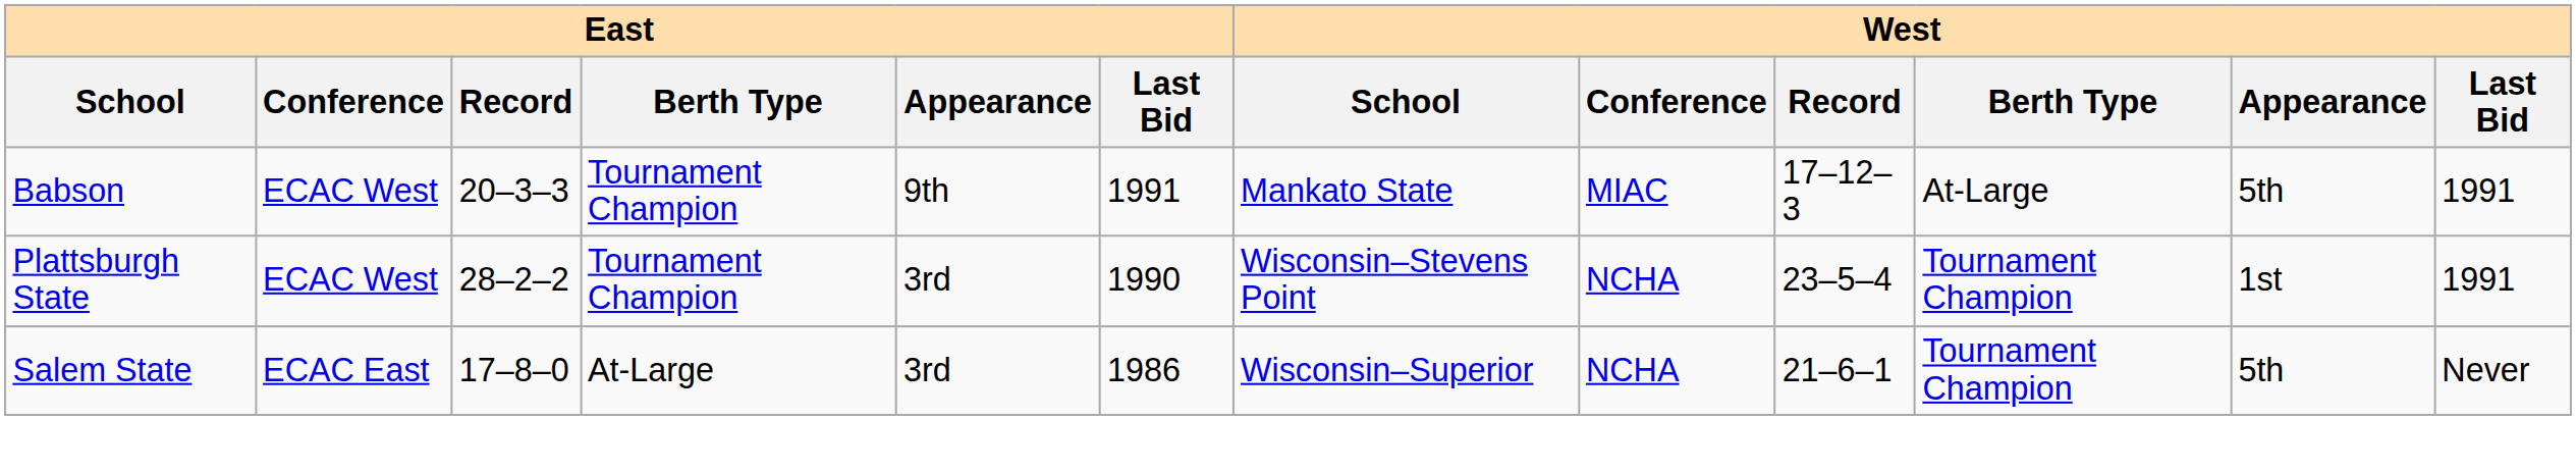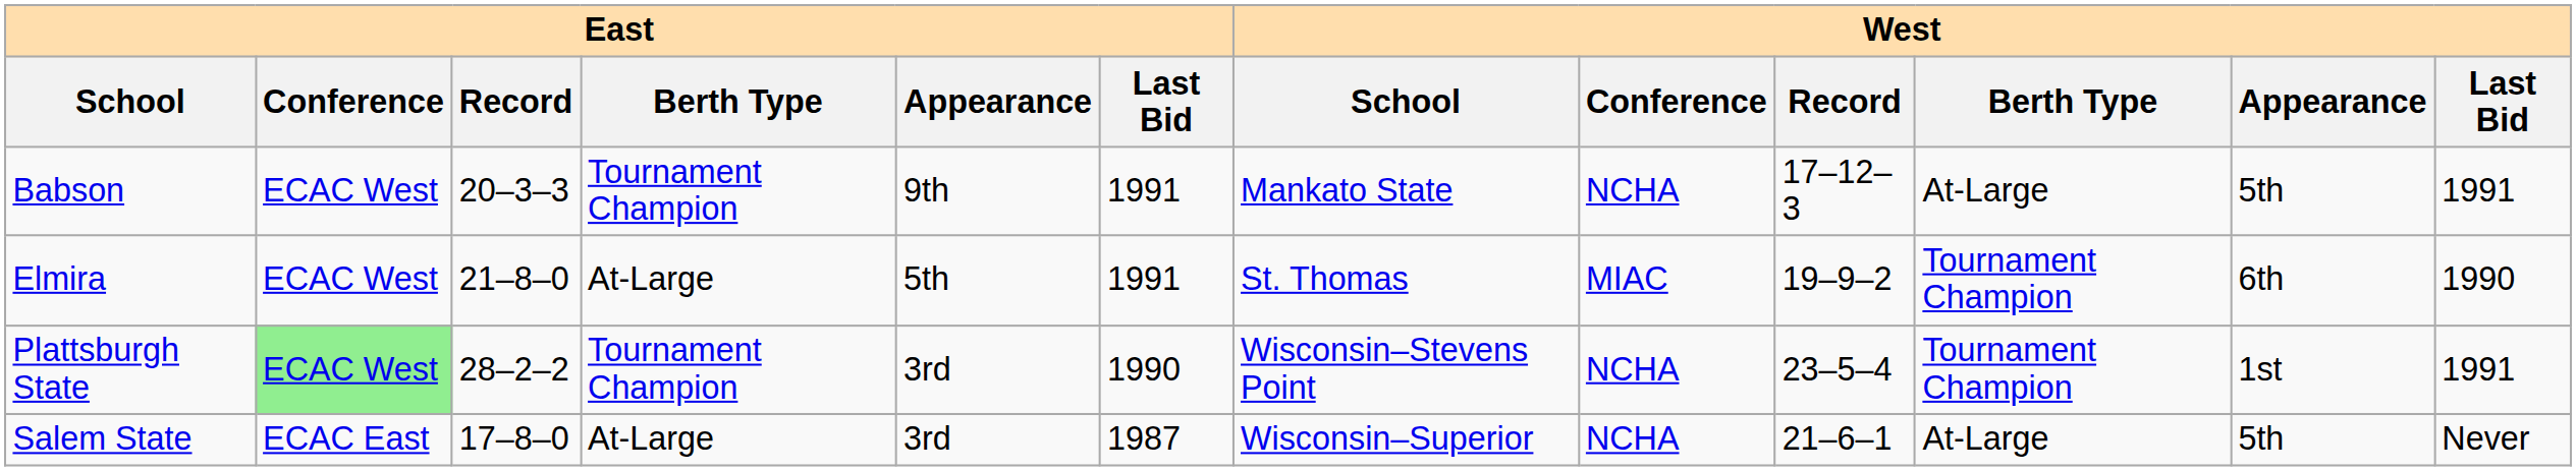 <table class="wikitable">
 <tr>
 <th colspan="6" style="background:#ffdead;">East</th>
 <th colspan="6" style="background:#ffdead;">West</th>
 </tr>
 <tr>
 <th>School</th>
 <th>Conference</th>
 <th>Record</th>
 <th>Berth Type</th>
 <th>Appearance</th>
 <th>Last Bid</th>
 <th>School</th>
 <th>Conference</th>
 <th>Record</th>
 <th>Berth Type</th>
 <th>Appearance</th>
 <th>Last Bid</th>
 </tr>
 <tr>
 <td><a href='#'>Babson</a></td>
 <td><a href='#'>ECAC West</a></td>
 <td>20–3–3</td>
 <td><a href='#'>Tournament Champion</a></td>
 <td>9th</td>
 <td>1991</td>
 <td><a href='#'>Mankato State</a></td>
-<td><a href='#'>MIAC</a></td>
+<td><a href='#'>NCHA</a></td>
 <td>17–12–3</td>
 <td>At-Large</td>
 <td>5th</td>
 <td>1991</td>
 </tr>
 <tr>
+<td><a href='#'>Elmira</a></td>
+<td><a href='#'>ECAC West</a></td>
+<td>21–8–0</td>
+<td>At-Large</td>
+<td>5th</td>
+<td>1991</td>
+<td><a href='#'>St. Thomas</a></td>
+<td><a href='#'>MIAC</a></td>
+<td>19–9–2</td>
+<td><a href='#'>Tournament Champion</a></td>
+<td>6th</td>
+<td>1990</td>
+</tr>
+<tr>
 <td><a href='#'>Plattsburgh State</a></td>
-<td><a href='#'>ECAC West</a></td>
+<td style="background: lightgreen;"><a href='#'>ECAC West</a></td>
 <td>28–2–2</td>
 <td><a href='#'>Tournament Champion</a></td>
 <td>3rd</td>
 <td>1990</td>
 <td><a href='#'>Wisconsin–Stevens Point</a></td>
 <td><a href='#'>NCHA</a></td>
 <td>23–5–4</td>
 <td><a href='#'>Tournament Champion</a></td>
 <td>1st</td>
 <td>1991</td>
 </tr>
 <tr>
 <td><a href='#'>Salem State</a></td>
 <td><a href='#'>ECAC East</a></td>
 <td>17–8–0</td>
 <td>At-Large</td>
 <td>3rd</td>
-<td>1986</td>
+<td>1987</td>
 <td><a href='#'>Wisconsin–Superior</a></td>
 <td><a href='#'>NCHA</a></td>
 <td>21–6–1</td>
-<td><a href='#'>Tournament Champion</a></td>
+<td>At-Large</td>
 <td>5th</td>
 <td>Never</td>
 </tr>
 </table>
